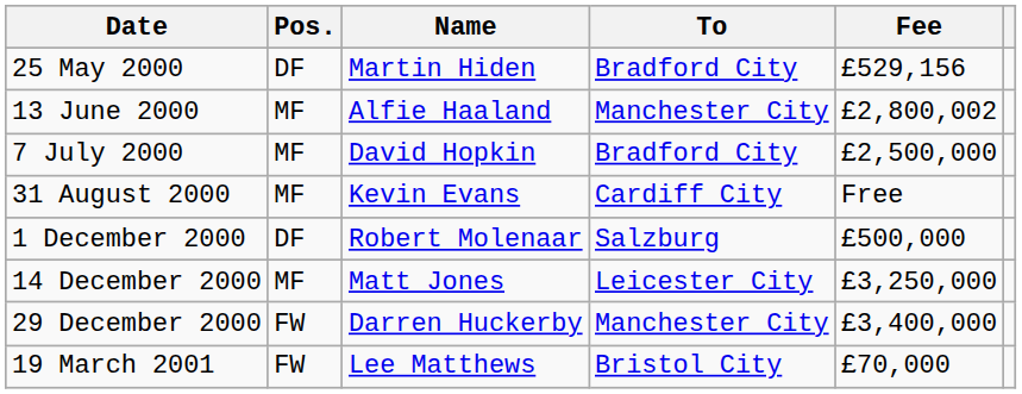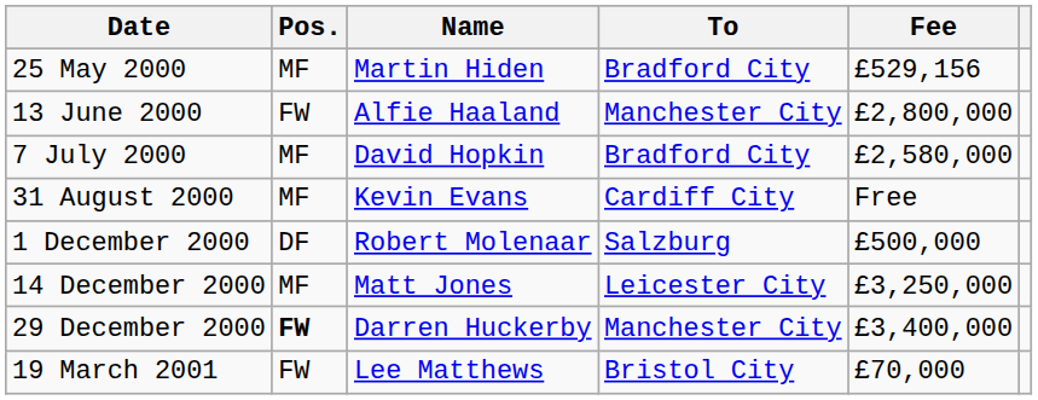 <table class="wikitable">
 <tr>
 <th>Date</th>
 <th>Pos.</th>
 <th>Name</th>
 <th>To</th>
 <th>Fee</th>
 <th></th>
 </tr>
 <tr>
 <td>25 May 2000</td>
-<td>DF</td>
+<td>MF</td>
 <td> <a href='#'>Martin Hiden</a></td>
 <td> <a href='#'>Bradford City</a></td>
 <td>£529,156</td>
 <td></td>
 </tr>
 <tr>
 <td>13 June 2000</td>
-<td>MF</td>
+<td>FW</td>
 <td> <a href='#'>Alfie Haaland</a></td>
 <td> <a href='#'>Manchester City</a></td>
-<td>£2,800,002</td>
+<td>£2,800,000</td>
 <td></td>
 </tr>
 <tr>
 <td>7 July 2000</td>
 <td>MF</td>
 <td> <a href='#'>David Hopkin</a></td>
 <td> <a href='#'>Bradford City</a></td>
-<td>£2,500,000</td>
+<td>£2,580,000</td>
 <td></td>
 </tr>
 <tr>
 <td>31 August 2000</td>
 <td>MF</td>
 <td> <a href='#'>Kevin Evans</a></td>
 <td> <a href='#'>Cardiff City</a></td>
 <td>Free</td>
 <td></td>
 </tr>
 <tr>
 <td>1 December 2000</td>
 <td>DF</td>
 <td> <a href='#'>Robert Molenaar</a></td>
 <td> <a href='#'>Salzburg</a></td>
 <td>£500,000</td>
 <td></td>
 </tr>
 <tr>
 <td>14 December 2000</td>
 <td>MF</td>
 <td> <a href='#'>Matt Jones</a></td>
 <td> <a href='#'>Leicester City</a></td>
 <td>£3,250,000</td>
 <td></td>
 </tr>
 <tr>
 <td>29 December 2000</td>
-<td>FW</td>
+<td><strong>FW</strong></td>
 <td> <a href='#'>Darren Huckerby</a></td>
 <td> <a href='#'>Manchester City</a></td>
 <td>£3,400,000</td>
 <td></td>
 </tr>
 <tr>
 <td>19 March 2001</td>
 <td>FW</td>
 <td> <a href='#'>Lee Matthews</a></td>
 <td> <a href='#'>Bristol City</a></td>
 <td>£70,000</td>
 <td></td>
 </tr>
 </table>
